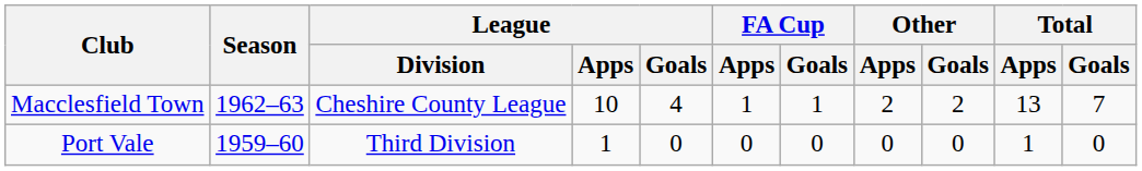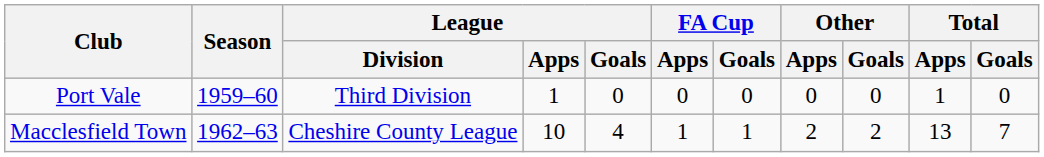 <table class="wikitable" style="text-align:center">
 <tr>
 <th rowspan="2">Club</th>
 <th rowspan="2">Season</th>
 <th colspan="3">League</th>
 <th colspan="2"><a href='#'>FA Cup</a></th>
 <th colspan="2">Other</th>
 <th colspan="2">Total</th>
 </tr>
 <tr>
 <th>Division</th>
 <th>Apps</th>
 <th>Goals</th>
 <th>Apps</th>
 <th>Goals</th>
 <th>Apps</th>
 <th>Goals</th>
 <th>Apps</th>
 <th>Goals</th>
 </tr>
 <tr>
+<td><a href='#'>Port Vale</a></td>
+<td><a href='#'>1959–60</a></td>
+<td><a href='#'>Third Division</a></td>
+<td>1</td>
+<td>0</td>
+<td>0</td>
+<td>0</td>
+<td>0</td>
+<td>0</td>
+<td>1</td>
+<td>0</td>
+</tr>
+<tr>
 <td><a href='#'>Macclesfield Town</a></td>
 <td><a href='#'>1962–63</a></td>
 <td><a href='#'>Cheshire County League</a></td>
 <td>10</td>
 <td>4</td>
 <td>1</td>
 <td>1</td>
 <td>2</td>
 <td>2</td>
 <td>13</td>
 <td>7</td>
 </tr>
-<tr>
-<td><a href='#'>Port Vale</a></td>
-<td><a href='#'>1959–60</a></td>
-<td><a href='#'>Third Division</a></td>
-<td>1</td>
-<td>0</td>
-<td>0</td>
-<td>0</td>
-<td>0</td>
-<td>0</td>
-<td>1</td>
-<td>0</td>
-</tr>
 </table>
